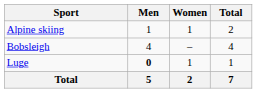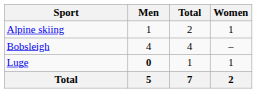 <table class="wikitable sortable" style="text-align:center;">
 <tr>
 <th width=180>Sport</th>
 <th width=55>Men</th>
+<th width=55>Total</th>
 <th width=55>Women</th>
-<th width=55>Total</th>
 </tr>
 <tr>
 <td align=left><a href='#'>Alpine skiing</a></td>
 <td>1</td>
+<td>2</td>
 <td>1</td>
-<td>2</td>
 </tr>
 <tr>
 <td align=left><a href='#'>Bobsleigh</a></td>
 <td>4</td>
+<td>4</td>
 <td>–</td>
-<td>4</td>
 </tr>
 <tr>
 <td align=left><a href='#'>Luge</a></td>
 <td><strong>0</strong></td>
 <td>1</td>
 <td>1</td>
 </tr>
 <tr>
 <th>Total</th>
 <th>5</th>
+<th>7</th>
 <th>2</th>
-<th>7</th>
 </tr>
 </table>
